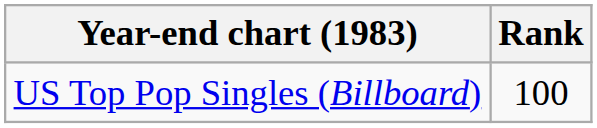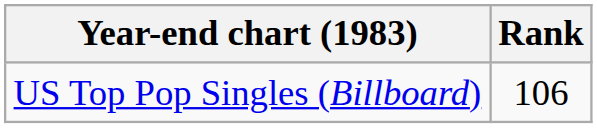 <table class="wikitable">
 <tr>
 <th>Year-end chart (1983)</th>
 <th>Rank</th>
 </tr>
 <tr>
 <td><a href='#'>US Top Pop Singles (<em>Billboard</em>)</a></td>
-<td align="center">100</td>
+<td align="center">106</td>
 </tr>
 </table>
